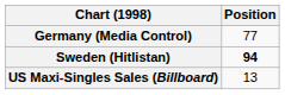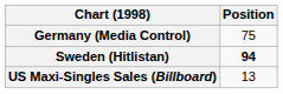 <table class="wikitable sortable plainrowheaders" style="text-align:center">
 <tr>
 <th scope="col">Chart (1998)</th>
 <th scope="col">Position</th>
 </tr>
 <tr>
 <th scope="row">Germany (Media Control)</th>
-<td>77</td>
+<td>75</td>
 </tr>
 <tr>
 <th scope="row">Sweden (Hitlistan)</th>
 <td><strong>94</strong></td>
 </tr>
 <tr>
 <th scope="row">US Maxi-Singles Sales (<em>Billboard</em>)</th>
 <td>13</td>
 </tr>
 </table>
